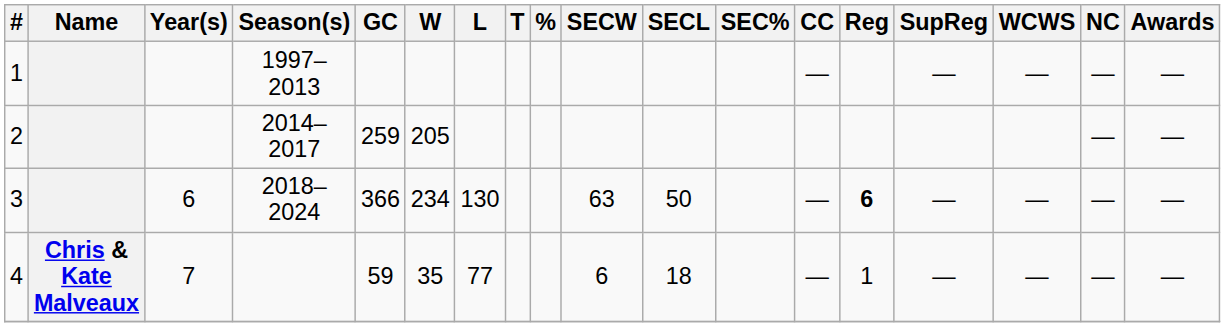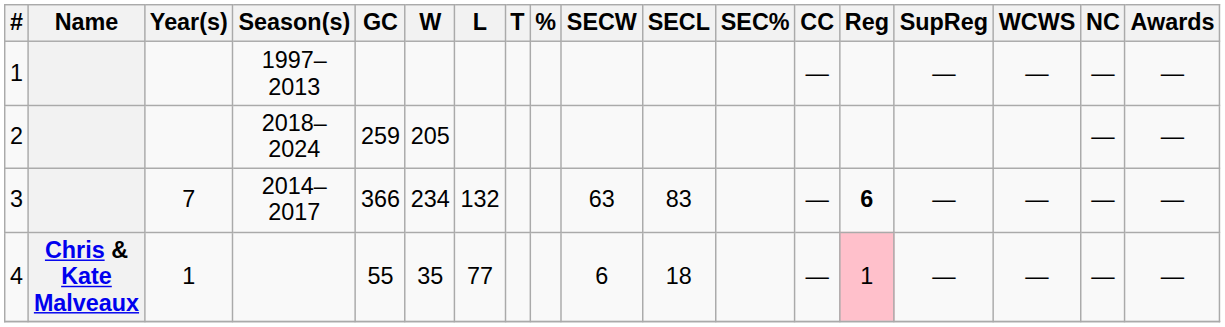 <table class="wikitable sortable" style="text-align:center">
 <tr>
 <th scope="col" class="unsortable">#</th>
 <th scope="col">Name</th>
 <th scope="col">Year(s)</th>
 <th scope="col">Season(s)</th>
 <th scope="col">GC</th>
 <th scope="col">W</th>
 <th scope="col">L</th>
 <th scope="col">T</th>
 <th scope="col">%</th>
 <th scope="col">SECW</th>
 <th scope="col">SECL</th>
 <th scope="col">SEC%</th>
 <th scope="col">CC</th>
 <th scope="col">Reg</th>
 <th scope="col">SupReg</th>
 <th scope="col">WCWS</th>
 <th scope="col">NC</th>
 <th scope="col" class="unsortable">Awards</th>
 </tr>
 <tr>
 <td>1</td>
 <th scope="row"></th>
 <td></td>
 <td>1997–2013</td>
 <td></td>
 <td></td>
 <td></td>
 <td></td>
 <td></td>
 <td></td>
 <td></td>
 <td></td>
 <td>—</td>
 <td></td>
 <td>—</td>
 <td>—</td>
 <td>—</td>
 <td>—</td>
 </tr>
 <tr>
 <td>2</td>
 <th scope="row"></th>
 <td></td>
-<td>2014–2017</td>
+<td>2018–2024</td>
 <td>259</td>
 <td>205</td>
 <td></td>
 <td></td>
 <td></td>
 <td></td>
 <td></td>
 <td></td>
 <td></td>
 <td></td>
 <td></td>
 <td></td>
 <td>—</td>
 <td>—</td>
 </tr>
 <tr>
 <td>3</td>
 <th scope="row"></th>
-<td>6</td>
-<td>2018–2024</td>
+<td>7</td>
+<td>2014–2017</td>
 <td>366</td>
 <td>234</td>
-<td>130</td>
+<td>132</td>
 <td></td>
 <td></td>
 <td>63</td>
-<td>50</td>
+<td>83</td>
 <td></td>
 <td>—</td>
 <td><strong>6</strong></td>
 <td>—</td>
 <td>—</td>
 <td>—</td>
 <td>—</td>
 </tr>
 <tr>
 <td>4</td>
 <th scope="row"><a href='#'>Chris</a> & <a href='#'>Kate Malveaux</a></th>
-<td>7</td>
+<td>1</td>
 <td></td>
-<td>59</td>
+<td>55</td>
 <td>35</td>
 <td>77</td>
 <td></td>
 <td></td>
 <td>6</td>
 <td>18</td>
 <td></td>
 <td>—</td>
-<td>1</td>
+<td style="background: pink;">1</td>
 <td>—</td>
 <td>—</td>
 <td>—</td>
 <td>—</td>
 </tr>
 <tr>
 </tr>
 </table>
